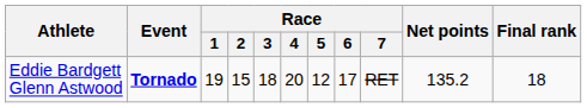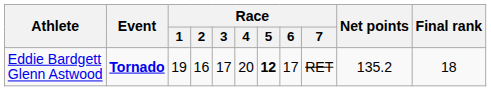 <table class="wikitable" style="font-size:90%">
 <tr>
 <th rowspan=2>Athlete</th>
 <th rowspan=2>Event</th>
 <th colspan=7>Race</th>
 <th rowspan=2>Net points</th>
 <th rowspan=2>Final rank</th>
 </tr>
 <tr style="font-size:95%">
 <th>1</th>
 <th>2</th>
 <th>3</th>
 <th>4</th>
 <th>5</th>
 <th>6</th>
 <th>7</th>
 </tr>
 <tr align=center>
 <td align=left><a href='#'>Eddie Bardgett</a> <br><a href='#'>Glenn Astwood</a></td>
 <td align=left><strong><a href='#'>Tornado</a></strong></td>
 <td>19</td>
-<td>15</td>
-<td>18</td>
+<td>16</td>
+<td>17</td>
 <td>20</td>
-<td>12</td>
+<td><strong>12</strong></td>
 <td>17</td>
 <td><s>RET</s></td>
 <td>135.2</td>
 <td>18</td>
 </tr>
 </table>
